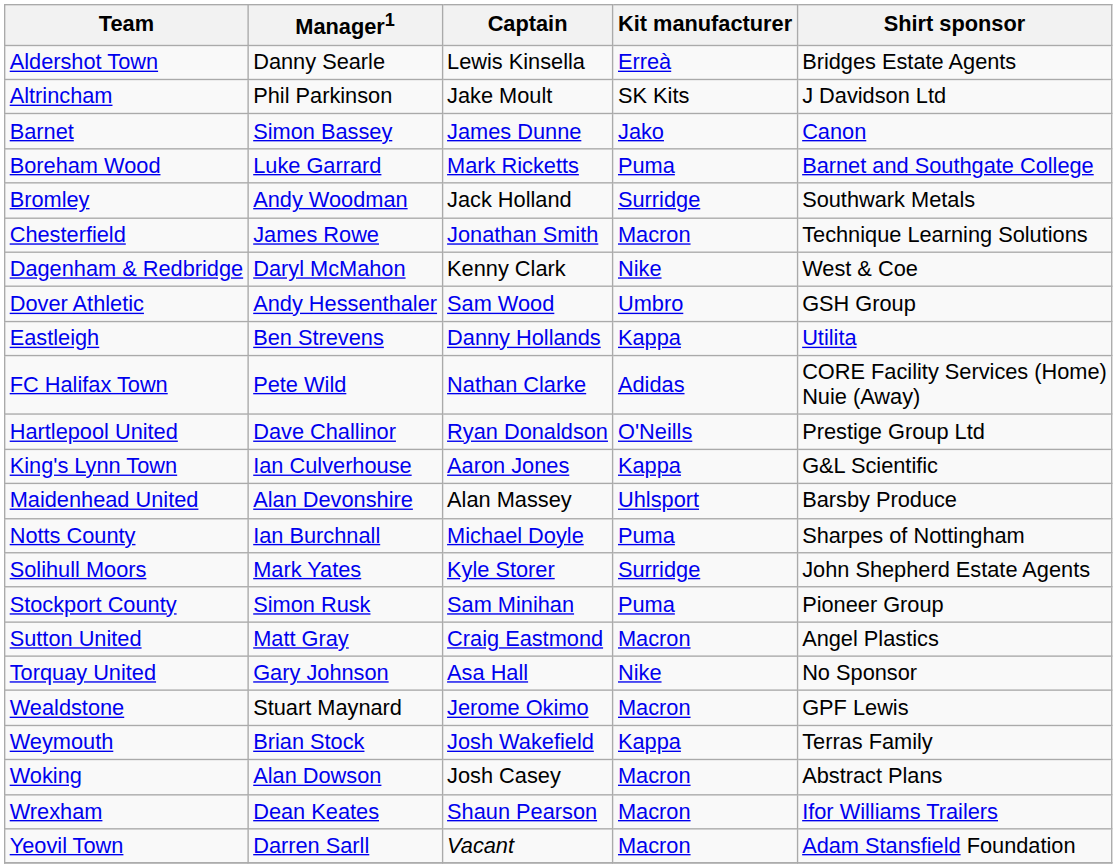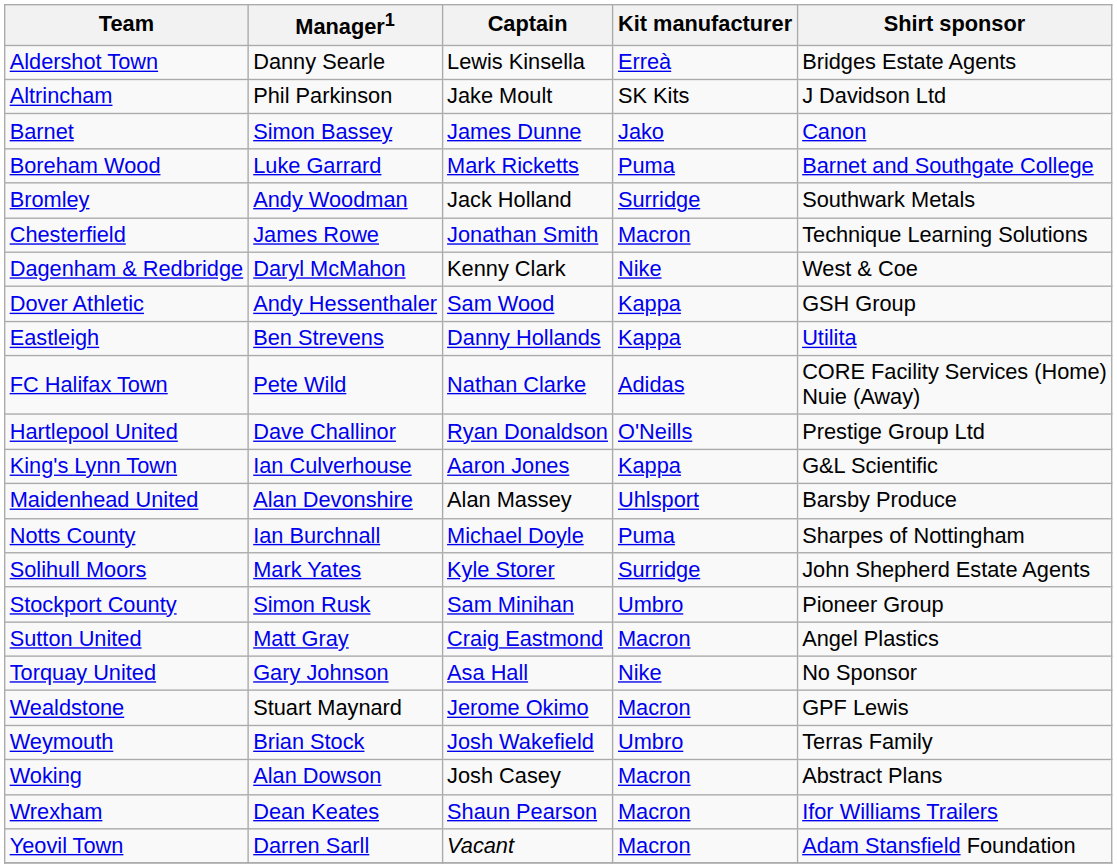 <table class="wikitable sortable" style="text-align: left;">
 <tr>
 <th>Team</th>
 <th>Manager<sup>1</sup></th>
 <th>Captain</th>
 <th>Kit manufacturer</th>
 <th>Shirt sponsor</th>
 </tr>
 <tr>
 <td><a href='#'>Aldershot Town</a></td>
 <td>Danny Searle</td>
 <td>Lewis Kinsella</td>
 <td><a href='#'>Erreà</a></td>
 <td>Bridges Estate Agents</td>
 </tr>
 <tr>
 <td><a href='#'>Altrincham</a></td>
 <td>Phil Parkinson</td>
 <td>Jake Moult</td>
 <td>SK Kits</td>
 <td>J Davidson Ltd</td>
 </tr>
 <tr>
 <td><a href='#'>Barnet</a></td>
 <td><a href='#'>Simon Bassey</a></td>
 <td><a href='#'>James Dunne</a></td>
 <td><a href='#'>Jako</a></td>
 <td><a href='#'>Canon</a></td>
 </tr>
 <tr>
 <td><a href='#'>Boreham Wood</a></td>
 <td><a href='#'>Luke Garrard</a></td>
 <td><a href='#'>Mark Ricketts</a></td>
 <td><a href='#'>Puma</a></td>
 <td><a href='#'>Barnet and Southgate College</a></td>
 </tr>
 <tr>
 <td><a href='#'>Bromley</a></td>
 <td><a href='#'>Andy Woodman</a></td>
 <td>Jack Holland</td>
 <td><a href='#'>Surridge</a></td>
 <td>Southwark Metals</td>
 </tr>
 <tr>
 <td><a href='#'>Chesterfield</a></td>
 <td><a href='#'>James Rowe</a></td>
 <td><a href='#'>Jonathan Smith</a></td>
 <td><a href='#'>Macron</a></td>
 <td>Technique Learning Solutions</td>
 </tr>
 <tr>
 <td><a href='#'>Dagenham & Redbridge</a></td>
 <td><a href='#'>Daryl McMahon</a></td>
 <td>Kenny Clark</td>
 <td><a href='#'>Nike</a></td>
 <td>West & Coe</td>
 </tr>
 <tr>
 <td><a href='#'>Dover Athletic</a></td>
 <td><a href='#'>Andy Hessenthaler</a></td>
 <td><a href='#'>Sam Wood</a></td>
-<td><a href='#'>Umbro</a></td>
+<td><a href='#'>Kappa</a></td>
 <td>GSH Group</td>
 </tr>
 <tr>
 <td><a href='#'>Eastleigh</a></td>
 <td><a href='#'>Ben Strevens</a></td>
 <td><a href='#'>Danny Hollands</a></td>
 <td><a href='#'>Kappa</a></td>
 <td><a href='#'>Utilita</a></td>
 </tr>
 <tr>
 <td><a href='#'>FC Halifax Town</a></td>
 <td><a href='#'>Pete Wild</a></td>
 <td><a href='#'>Nathan Clarke</a></td>
 <td><a href='#'>Adidas</a></td>
 <td>CORE Facility Services (Home)<br> Nuie (Away)</td>
 </tr>
 <tr>
 <td><a href='#'>Hartlepool United</a></td>
 <td><a href='#'>Dave Challinor</a></td>
 <td><a href='#'>Ryan Donaldson</a></td>
 <td><a href='#'>O'Neills</a></td>
 <td>Prestige Group Ltd</td>
 </tr>
 <tr>
 <td><a href='#'>King's Lynn Town</a></td>
 <td><a href='#'>Ian Culverhouse</a></td>
 <td><a href='#'>Aaron Jones</a></td>
 <td><a href='#'>Kappa</a></td>
 <td>G&L Scientific</td>
 </tr>
 <tr>
 <td><a href='#'>Maidenhead United</a></td>
 <td><a href='#'>Alan Devonshire</a></td>
 <td>Alan Massey</td>
 <td><a href='#'>Uhlsport</a></td>
 <td>Barsby Produce</td>
 </tr>
 <tr>
 <td><a href='#'>Notts County</a></td>
 <td><a href='#'>Ian Burchnall</a></td>
 <td><a href='#'>Michael Doyle</a></td>
 <td><a href='#'>Puma</a></td>
 <td>Sharpes of Nottingham</td>
 </tr>
 <tr>
 <td><a href='#'>Solihull Moors</a></td>
 <td><a href='#'>Mark Yates</a></td>
 <td><a href='#'>Kyle Storer</a></td>
 <td><a href='#'>Surridge</a></td>
 <td>John Shepherd Estate Agents</td>
 </tr>
 <tr>
 <td><a href='#'>Stockport County</a></td>
 <td><a href='#'>Simon Rusk</a></td>
 <td><a href='#'>Sam Minihan</a></td>
-<td><a href='#'>Puma</a></td>
+<td><a href='#'>Umbro</a></td>
 <td>Pioneer Group</td>
 </tr>
 <tr>
 <td><a href='#'>Sutton United</a></td>
 <td><a href='#'>Matt Gray</a></td>
 <td><a href='#'>Craig Eastmond</a></td>
 <td><a href='#'>Macron</a></td>
 <td>Angel Plastics</td>
 </tr>
 <tr>
 <td><a href='#'>Torquay United</a></td>
 <td><a href='#'>Gary Johnson</a></td>
 <td><a href='#'>Asa Hall</a></td>
 <td><a href='#'>Nike</a></td>
 <td>No Sponsor</td>
 </tr>
 <tr>
 <td><a href='#'>Wealdstone</a></td>
 <td>Stuart Maynard</td>
 <td><a href='#'>Jerome Okimo</a></td>
 <td><a href='#'>Macron</a></td>
 <td>GPF Lewis</td>
 </tr>
 <tr>
 <td><a href='#'>Weymouth</a></td>
 <td><a href='#'>Brian Stock</a></td>
 <td><a href='#'>Josh Wakefield</a></td>
-<td><a href='#'>Kappa</a></td>
+<td><a href='#'>Umbro</a></td>
 <td>Terras Family</td>
 </tr>
 <tr>
 <td><a href='#'>Woking</a></td>
 <td><a href='#'>Alan Dowson</a></td>
 <td>Josh Casey</td>
 <td><a href='#'>Macron</a></td>
 <td>Abstract Plans</td>
 </tr>
 <tr>
 <td><a href='#'>Wrexham</a></td>
 <td><a href='#'>Dean Keates</a></td>
 <td><a href='#'>Shaun Pearson</a></td>
 <td><a href='#'>Macron</a></td>
 <td><a href='#'>Ifor Williams Trailers</a></td>
 </tr>
 <tr>
 <td><a href='#'>Yeovil Town</a></td>
 <td><a href='#'>Darren Sarll</a></td>
 <td><em>Vacant</em></td>
 <td><a href='#'>Macron</a></td>
 <td><a href='#'>Adam Stansfield</a> Foundation</td>
 </tr>
 <tr>
 </tr>
 </table>
